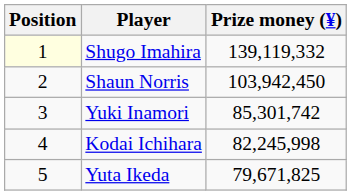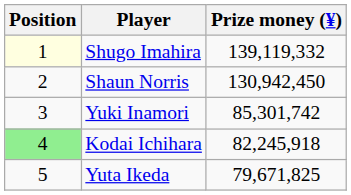 <table class="wikitable">
 <tr>
 <th>Position</th>
 <th>Player</th>
 <th>Prize money (<a href='#'>¥</a>)</th>
 </tr>
 <tr>
 <td align=center style="background: lightyellow;">1</td>
 <td> <a href='#'>Shugo Imahira</a></td>
 <td align=center>139,119,332</td>
 </tr>
 <tr>
 <td align=center>2</td>
 <td> <a href='#'>Shaun Norris</a></td>
-<td align=center>103,942,450</td>
+<td align=center>130,942,450</td>
 </tr>
 <tr>
 <td align=center>3</td>
 <td> <a href='#'>Yuki Inamori</a></td>
 <td align=center>85,301,742</td>
 </tr>
 <tr>
-<td align=center>4</td>
+<td align=center style="background: lightgreen;">4</td>
 <td> <a href='#'>Kodai Ichihara</a></td>
-<td align=center>82,245,998</td>
+<td align=center>82,245,918</td>
 </tr>
 <tr>
 <td align=center>5</td>
 <td> <a href='#'>Yuta Ikeda</a></td>
 <td align=center>79,671,825</td>
 </tr>
 </table>
